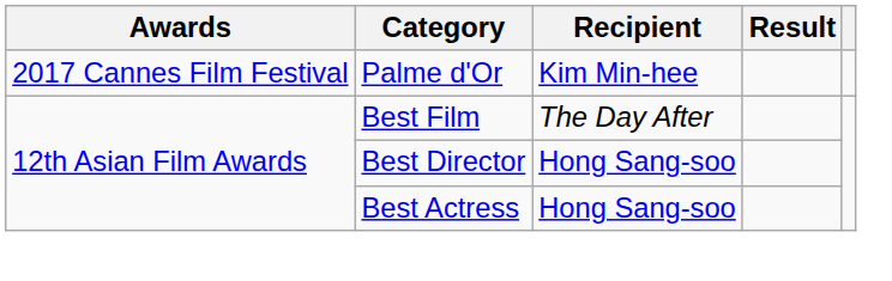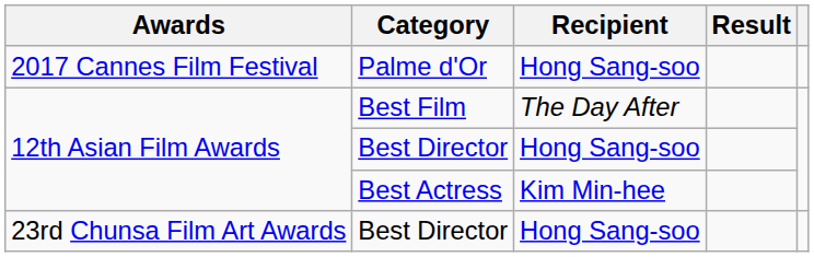 <table class="wikitable">
 <tr>
 <th>Awards</th>
 <th>Category</th>
 <th>Recipient</th>
 <th>Result</th>
 <th></th>
 </tr>
 <tr>
 <td rowspan=1><a href='#'>2017 Cannes Film Festival</a></td>
 <td><a href='#'>Palme d'Or</a></td>
-<td><a href='#'>Kim Min-hee</a></td>
+<td><a href='#'>Hong Sang-soo</a></td>
 <td></td>
 <td rowspan=1></td>
 </tr>
 <tr>
 <td rowspan=3><a href='#'>12th Asian Film Awards</a></td>
 <td><a href='#'>Best Film</a></td>
 <td><em>The Day After</em></td>
 <td></td>
 <td rowspan=3></td>
 </tr>
 <tr>
 <td><a href='#'>Best Director</a></td>
 <td><a href='#'>Hong Sang-soo</a></td>
 <td></td>
 </tr>
 <tr>
 <td><a href='#'>Best Actress</a></td>
+<td><a href='#'>Kim Min-hee</a></td>
+<td></td>
+</tr>
+<tr>
+<td>23rd <a href='#'>Chunsa Film Art Awards</a></td>
+<td>Best Director</td>
 <td><a href='#'>Hong Sang-soo</a></td>
+<td></td>
 <td></td>
 </tr>
 </table>
